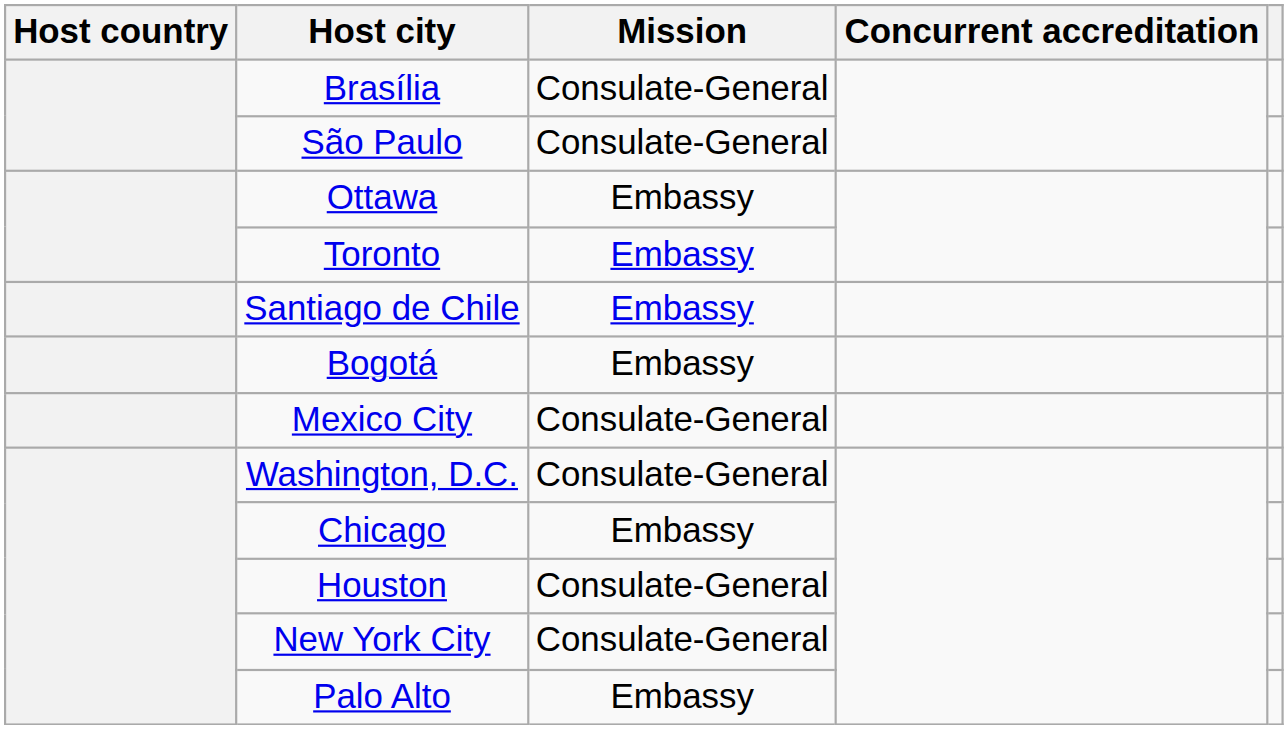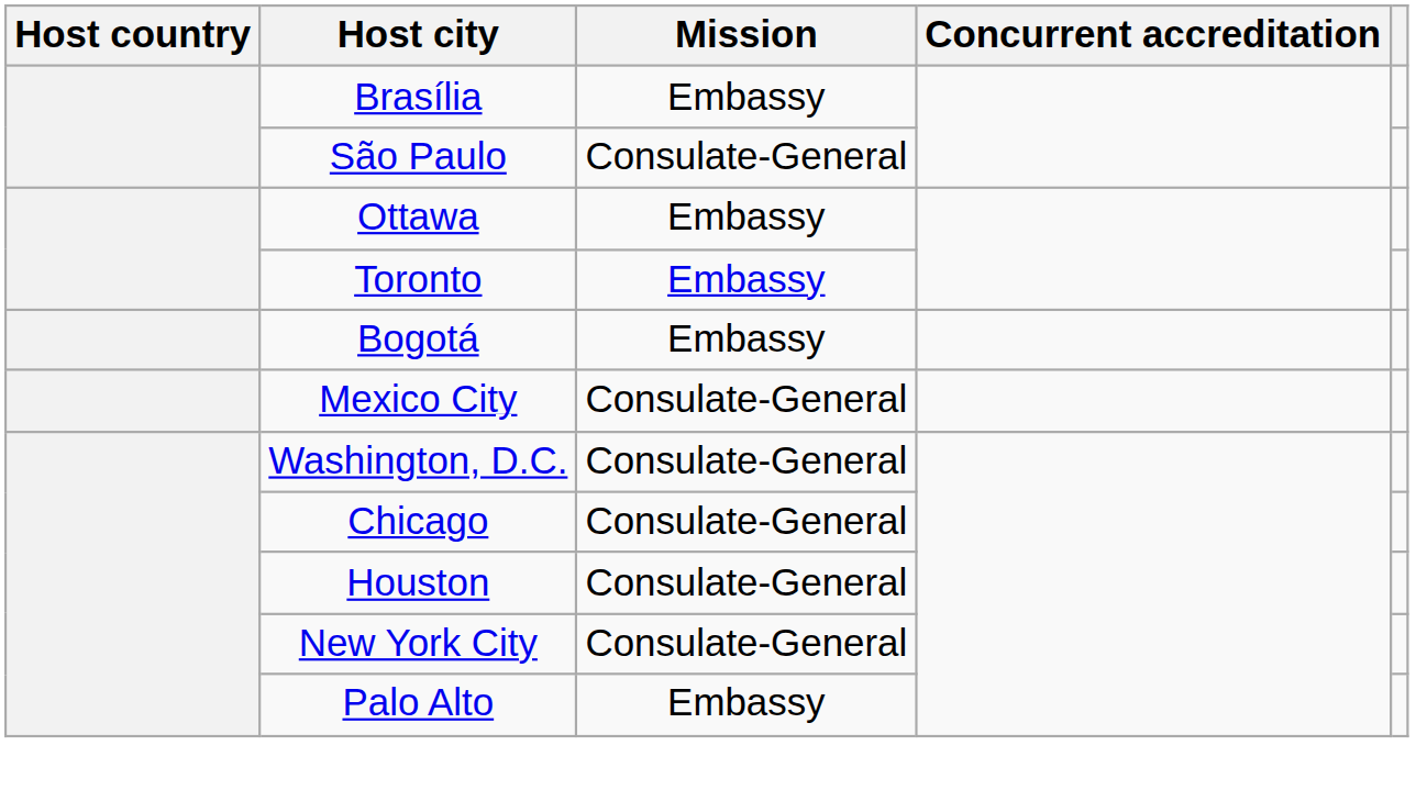 <table class="wikitable plainrowheaders" style="text-align:center;">
 <tr>
 <th scope="col">Host country</th>
 <th scope="col">Host city</th>
 <th scope="col">Mission</th>
 <th scope="col">Concurrent accreditation</th>
 <th scope="col"></th>
 </tr>
 <tr>
 <th scope="row" rowspan="2"></th>
 <td><a href='#'>Brasília</a></td>
-<td>Consulate-General</td>
+<td>Embassy</td>
 <td rowspan="2"></td>
 <td></td>
 </tr>
 <tr>
 <td><a href='#'>São Paulo</a></td>
 <td>Consulate-General</td>
 <td></td>
 </tr>
 <tr>
 <th scope="row" rowspan="2"></th>
 <td><a href='#'>Ottawa</a></td>
 <td>Embassy</td>
 <td rowspan="2"></td>
 <td></td>
 </tr>
 <tr>
 <td><a href='#'>Toronto</a></td>
 <td><a href='#'>Embassy</a></td>
-<td></td>
-</tr>
-<tr>
-<th scope="row"></th>
-<td><a href='#'>Santiago de Chile</a></td>
-<td><a href='#'>Embassy</a></td>
-<td></td>
 <td></td>
 </tr>
 <tr>
 <th scope="row"></th>
 <td><a href='#'>Bogotá</a></td>
 <td>Embassy</td>
 <td></td>
 <td></td>
 </tr>
 <tr>
 <th scope="row"></th>
 <td><a href='#'>Mexico City</a></td>
 <td>Consulate-General</td>
 <td></td>
 <td></td>
 </tr>
 <tr>
 <th scope="row" rowspan="5"></th>
 <td><a href='#'>Washington, D.C.</a></td>
 <td>Consulate-General</td>
 <td rowspan="5"></td>
 <td></td>
 </tr>
 <tr>
 <td><a href='#'>Chicago</a></td>
-<td>Embassy</td>
+<td>Consulate-General</td>
 <td></td>
 </tr>
 <tr>
 <td><a href='#'>Houston</a></td>
 <td>Consulate-General</td>
 <td></td>
 </tr>
 <tr>
 <td><a href='#'>New York City</a></td>
 <td>Consulate-General</td>
 <td></td>
 </tr>
 <tr>
 <td><a href='#'>Palo Alto</a></td>
 <td>Embassy</td>
 <td></td>
 </tr>
 </table>
